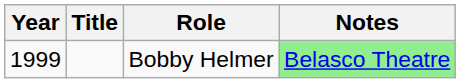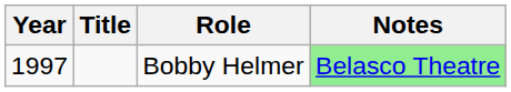 <table class="wikitable">
 <tr>
 <th>Year</th>
 <th>Title</th>
 <th>Role</th>
 <th>Notes</th>
 </tr>
 <tr>
-<td>1999</td>
+<td>1997</td>
 <td><em></em></td>
 <td>Bobby Helmer</td>
 <td style="background: lightgreen;"><a href='#'>Belasco Theatre</a></td>
 </tr>
 </table>
